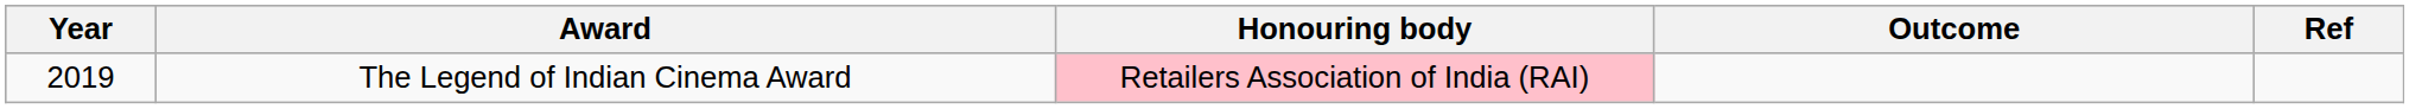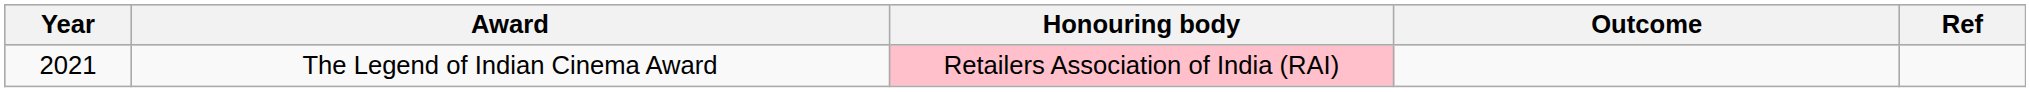 <table class="wikitable" style="width:100%;">
 <tr>
 <th width=5%>Year</th>
 <th style="width:30%;">Award</th>
 <th style="width:20%;">Honouring body</th>
 <th style="width:20%;">Outcome</th>
 <th style="width:5%;">Ref</th>
 </tr>
 <tr>
-<td style="text-align:center;">2019</td>
+<td style="text-align:center;">2021</td>
 <td style="text-align:center;">The Legend of Indian Cinema Award</td>
 <td style="background: pink; text-align:center;">Retailers Association of India (RAI)</td>
 <td></td>
 <td></td>
 </tr>
 </table>
